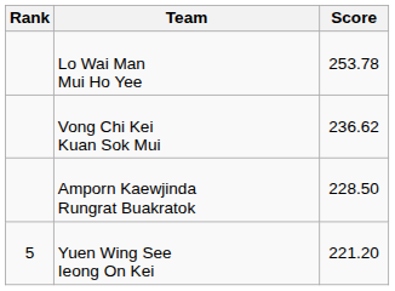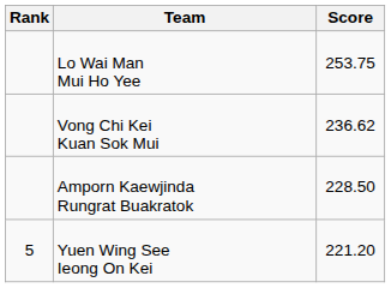 <table class=wikitable style="text-align:center">
 <tr>
 <th width=40>Rank</th>
 <th width=250>Team</th>
 <th width=60>Score</th>
 </tr>
 <tr>
 <td></td>
 <td align=left><br>Lo Wai Man<br>Mui Ho Yee</td>
-<td>253.78</td>
+<td>253.75</td>
 </tr>
 <tr>
 <td></td>
 <td align=left><br>Vong Chi Kei<br>Kuan Sok Mui</td>
 <td>236.62</td>
 </tr>
 <tr>
 <td></td>
 <td align=left><br>Amporn Kaewjinda<br>Rungrat Buakratok</td>
 <td>228.50</td>
 </tr>
 <tr>
 <td>5</td>
 <td align=left><br>Yuen Wing See<br>Ieong On Kei</td>
 <td>221.20</td>
 </tr>
 </table>
